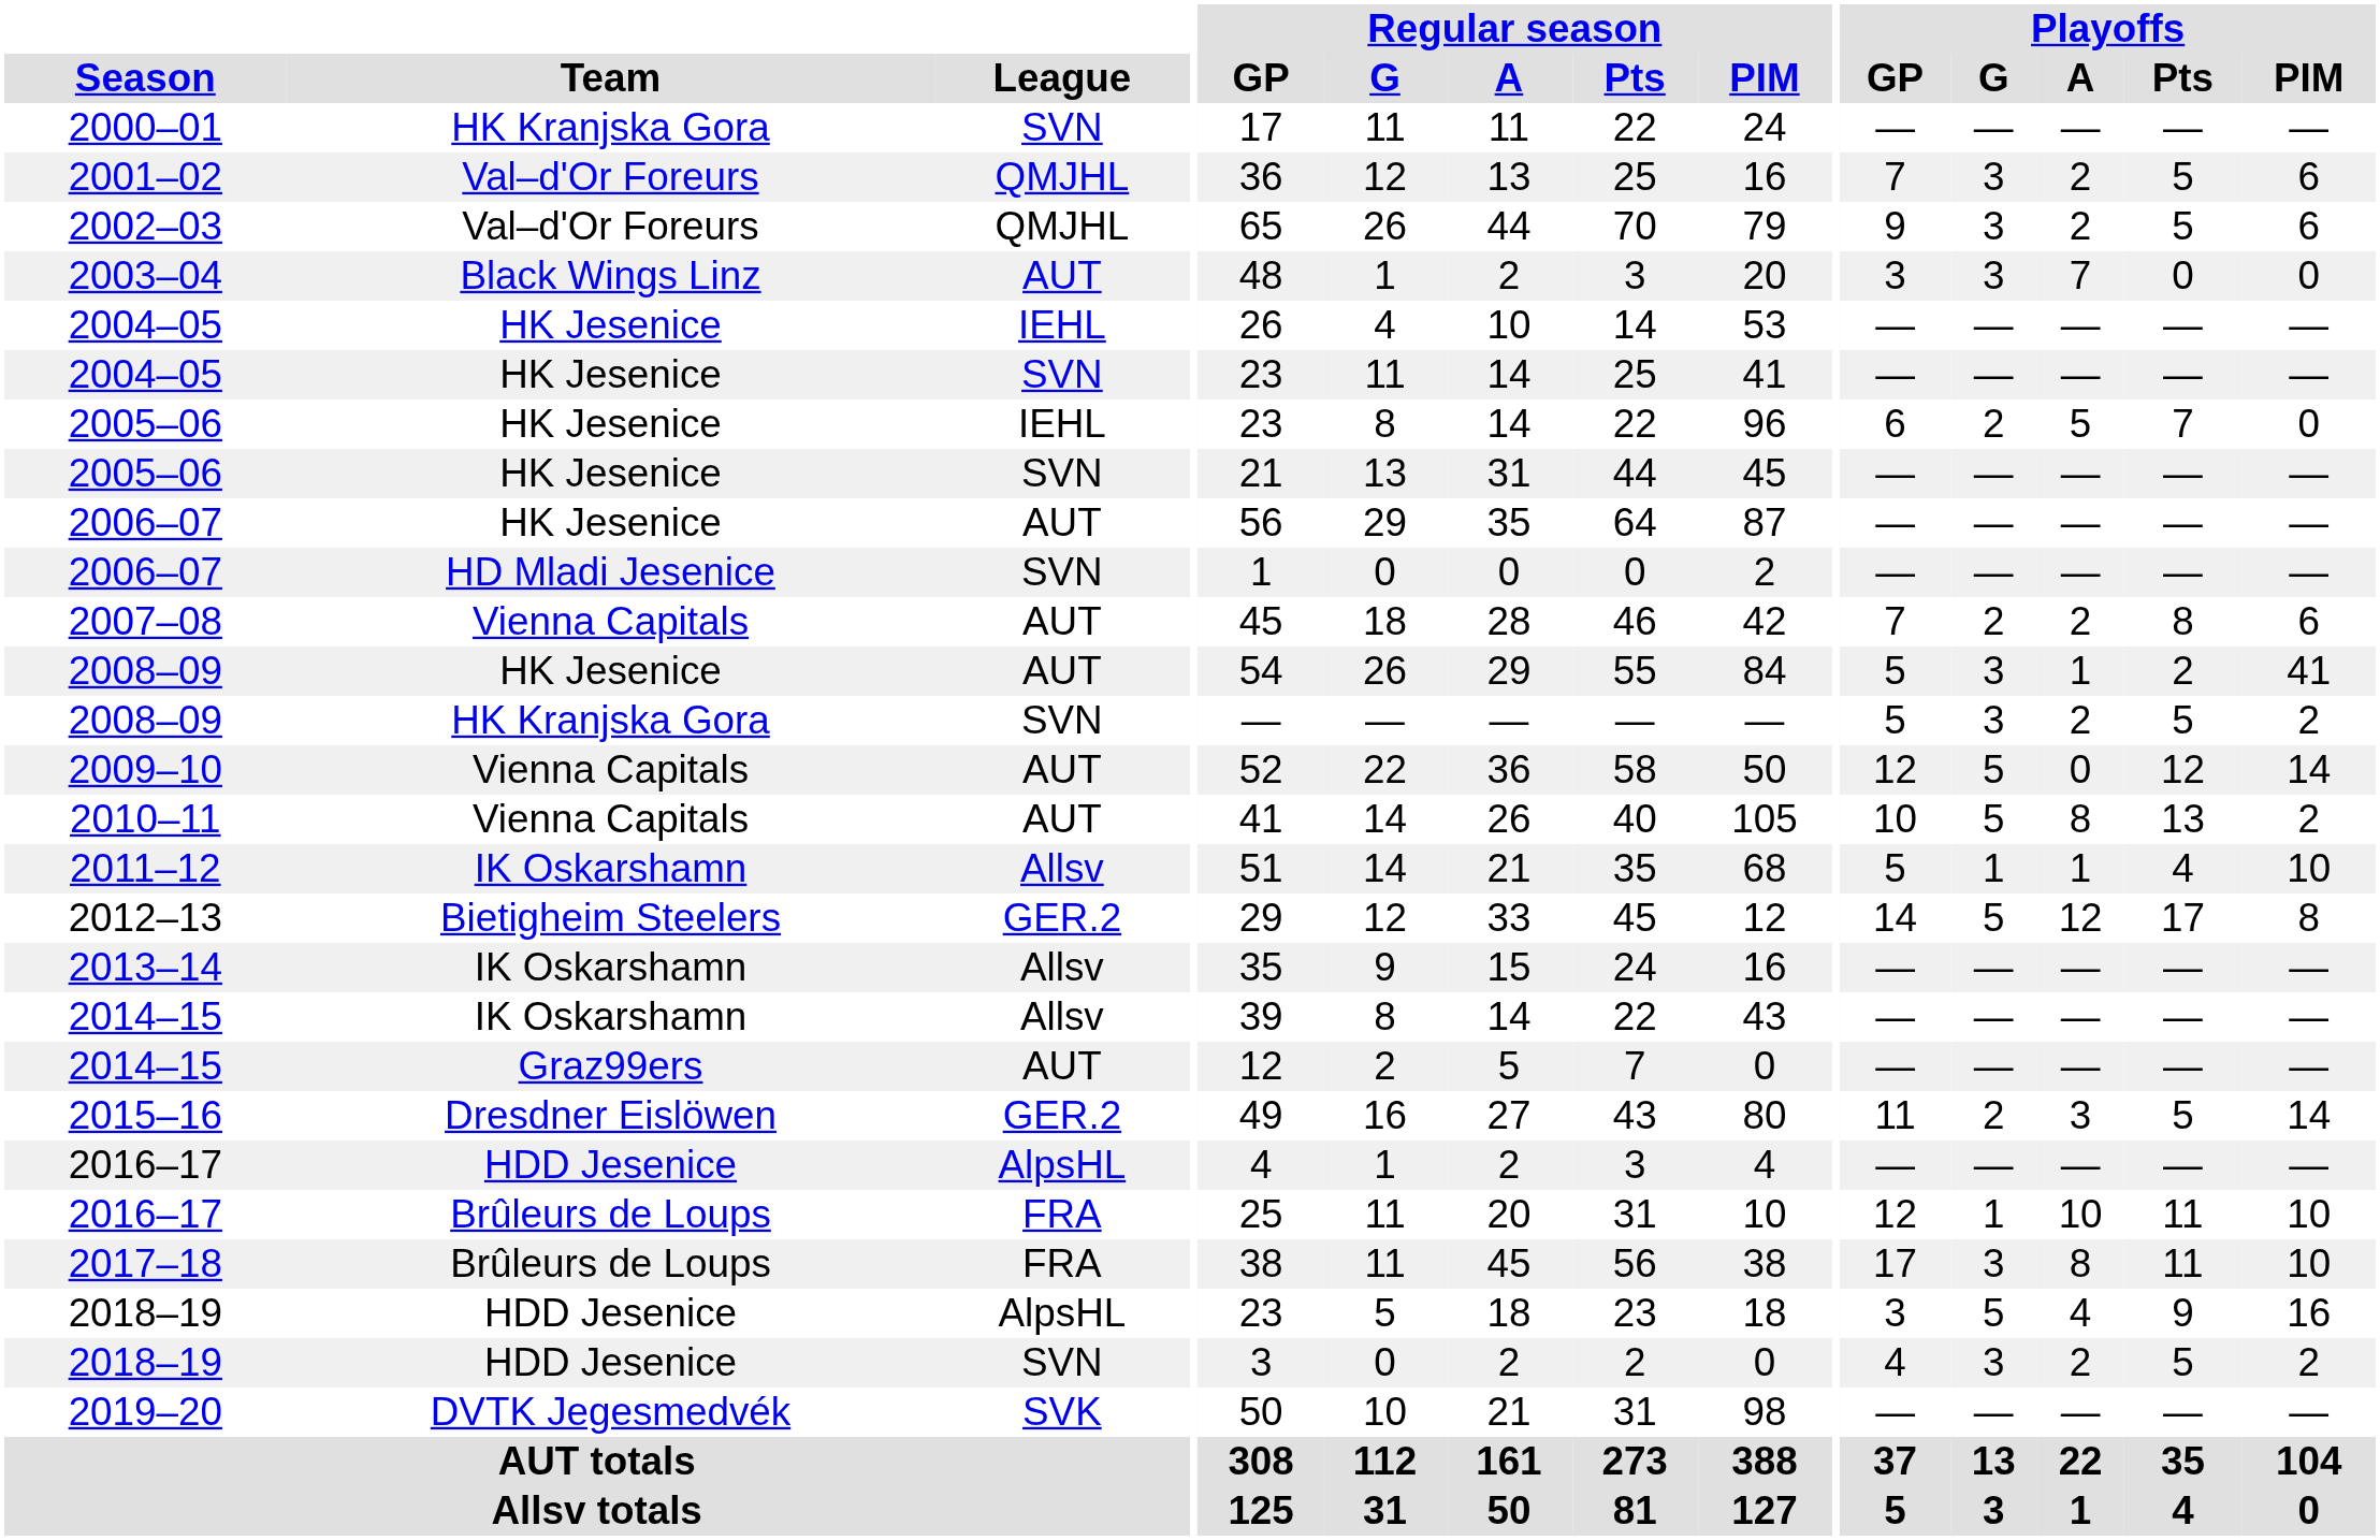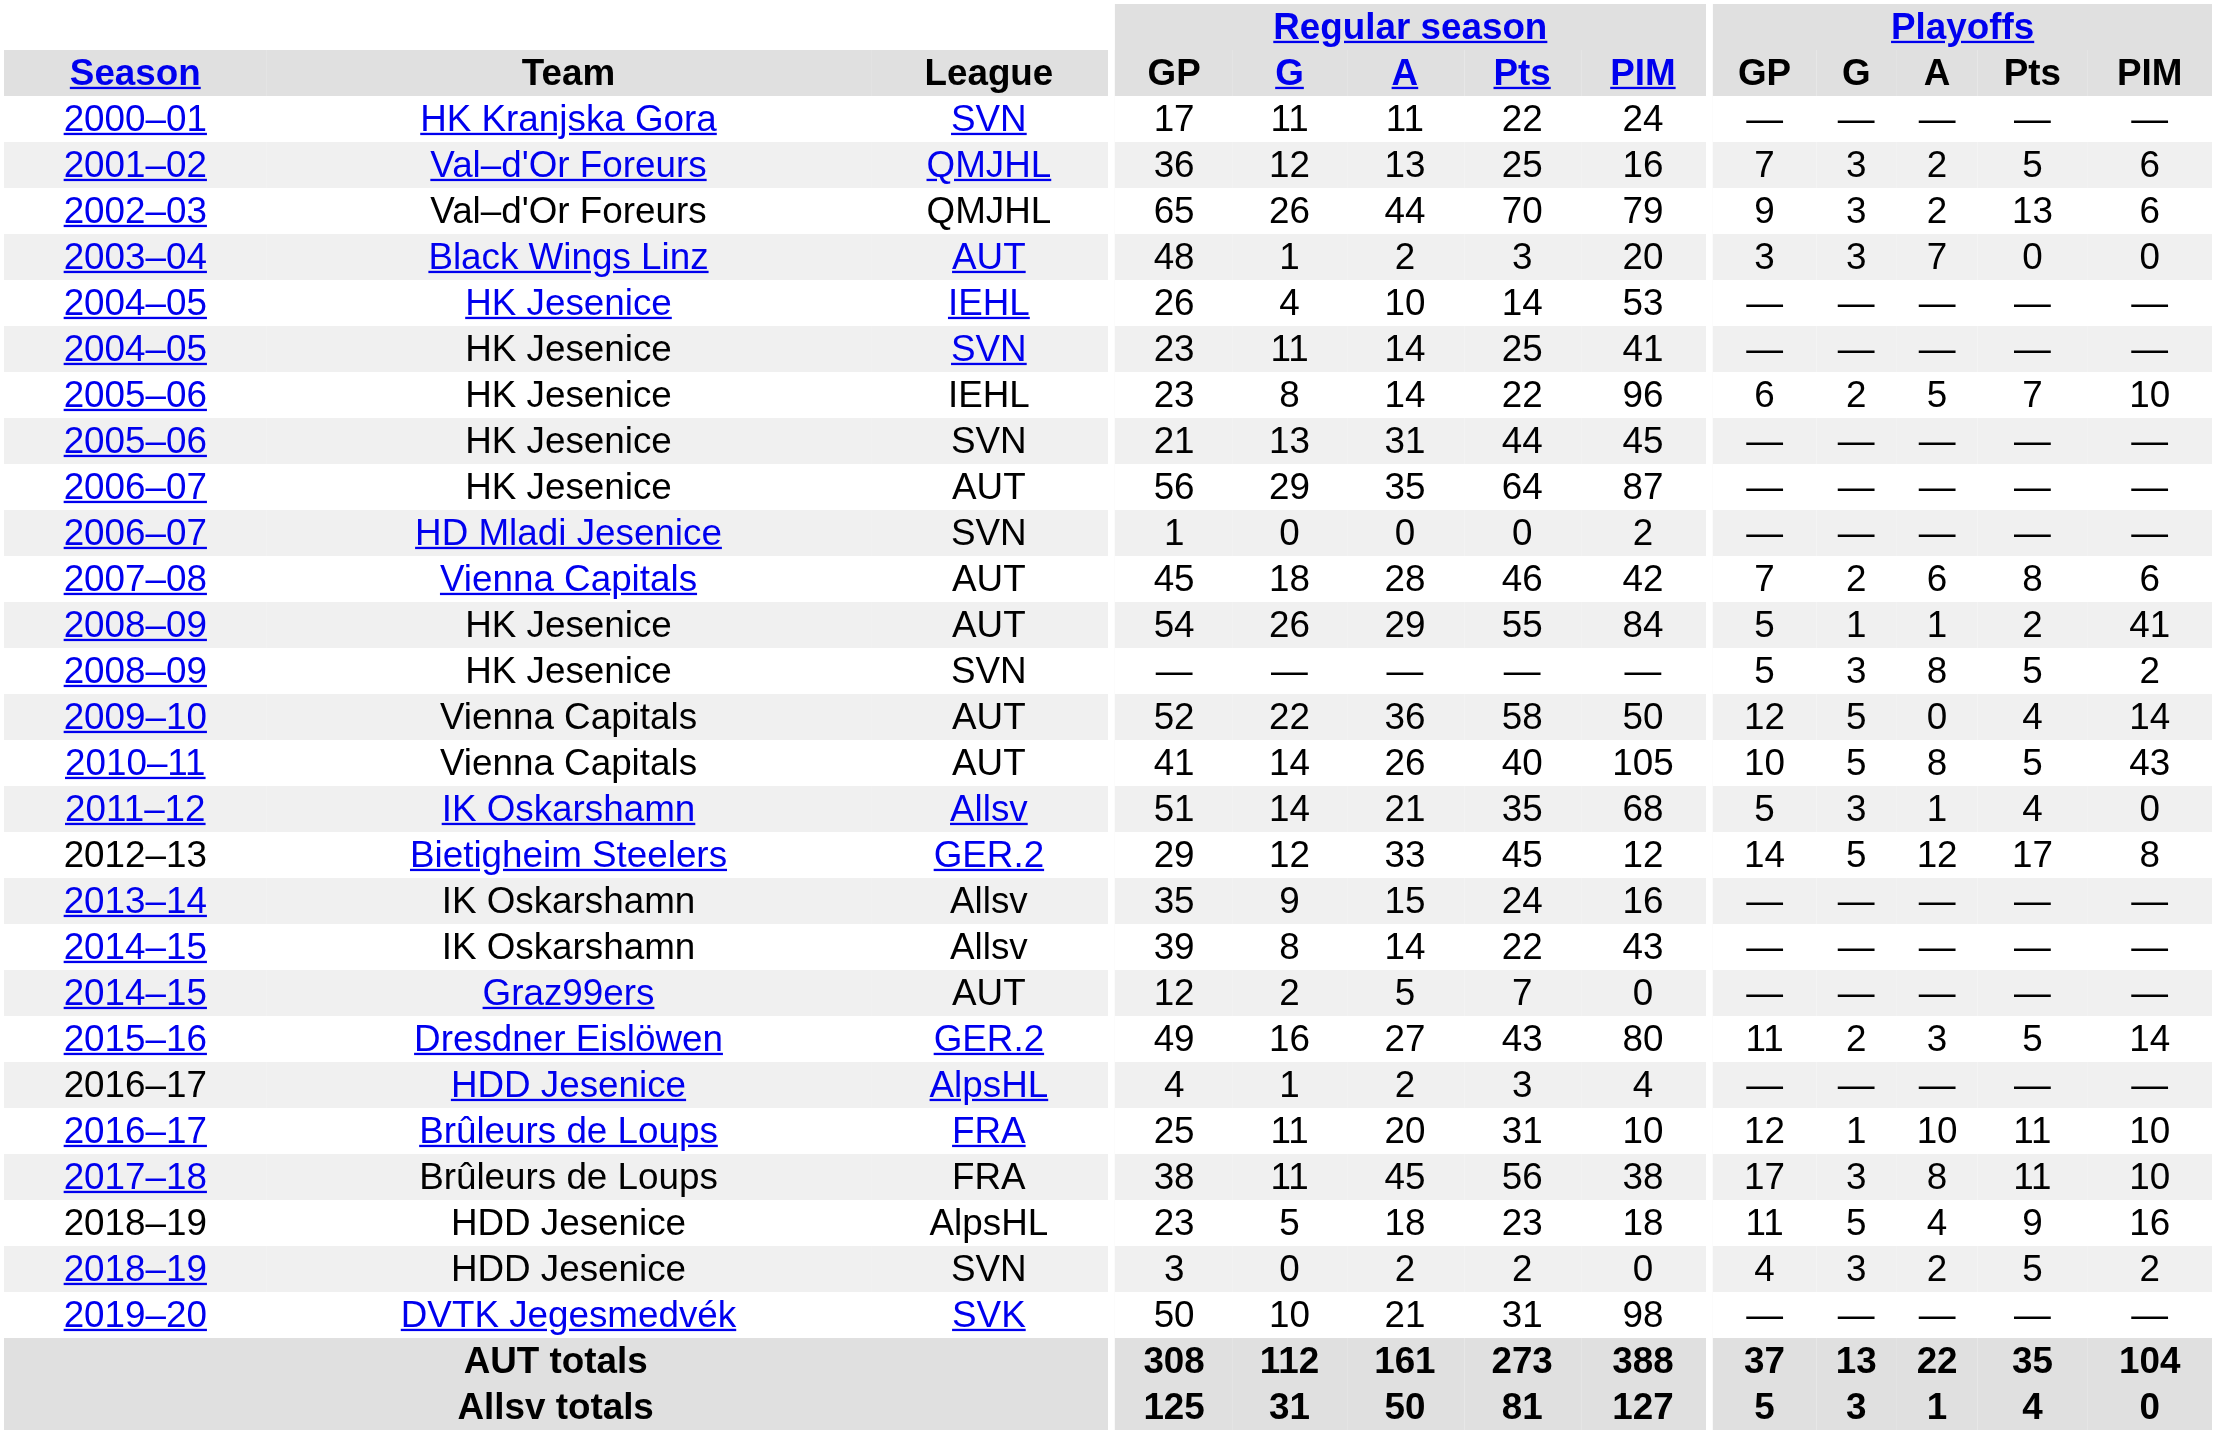 <table border="0" cellpadding="1" cellspacing="0" style="text-align:center; width:60em">
 <tr bgcolor="#e0e0e0">
 <th colspan="3" bgcolor="#ffffff"></th>
 <th rowspan="99" bgcolor="#ffffff"></th>
 <th colspan="5"><a href='#'>Regular season</a></th>
 <th rowspan="99" bgcolor="#ffffff"></th>
 <th colspan="5"><a href='#'>Playoffs</a></th>
 </tr>
 <tr bgcolor="#e0e0e0">
 <th><a href='#'>Season</a></th>
 <th>Team</th>
 <th>League</th>
 <th>GP</th>
 <th><a href='#'>G</a></th>
 <th><a href='#'>A</a></th>
 <th><a href='#'>Pts</a></th>
 <th><a href='#'>PIM</a></th>
 <th>GP</th>
 <th>G</th>
 <th>A</th>
 <th>Pts</th>
 <th>PIM</th>
 </tr>
 <tr>
 <td><a href='#'>2000–01</a></td>
 <td><a href='#'>HK Kranjska Gora</a></td>
 <td><a href='#'>SVN</a></td>
 <td>17</td>
 <td>11</td>
 <td>11</td>
 <td>22</td>
 <td>24</td>
 <td>—</td>
 <td>—</td>
 <td>—</td>
 <td>—</td>
 <td>—</td>
 </tr>
 <tr bgcolor="#f0f0f0">
 <td><a href='#'>2001–02</a></td>
 <td><a href='#'>Val–d'Or Foreurs</a></td>
 <td><a href='#'>QMJHL</a></td>
 <td>36</td>
 <td>12</td>
 <td>13</td>
 <td>25</td>
 <td>16</td>
 <td>7</td>
 <td>3</td>
 <td>2</td>
 <td>5</td>
 <td>6</td>
 </tr>
 <tr>
 <td><a href='#'>2002–03</a></td>
 <td>Val–d'Or Foreurs</td>
 <td>QMJHL</td>
 <td>65</td>
 <td>26</td>
 <td>44</td>
 <td>70</td>
 <td>79</td>
 <td>9</td>
 <td>3</td>
 <td>2</td>
-<td>5</td>
+<td>13</td>
 <td>6</td>
 </tr>
 <tr bgcolor="#f0f0f0">
 <td><a href='#'>2003–04</a></td>
 <td><a href='#'>Black Wings Linz</a></td>
 <td><a href='#'>AUT</a></td>
 <td>48</td>
 <td>1</td>
 <td>2</td>
 <td>3</td>
 <td>20</td>
 <td>3</td>
 <td>3</td>
 <td>7</td>
 <td>0</td>
 <td>0</td>
 </tr>
 <tr>
 <td><a href='#'>2004–05</a></td>
 <td><a href='#'>HK Jesenice</a></td>
 <td><a href='#'>IEHL</a></td>
 <td>26</td>
 <td>4</td>
 <td>10</td>
 <td>14</td>
 <td>53</td>
 <td>—</td>
 <td>—</td>
 <td>—</td>
 <td>—</td>
 <td>—</td>
 </tr>
 <tr bgcolor="#f0f0f0">
 <td><a href='#'>2004–05</a></td>
 <td>HK Jesenice</td>
 <td><a href='#'>SVN</a></td>
 <td>23</td>
 <td>11</td>
 <td>14</td>
 <td>25</td>
 <td>41</td>
 <td>—</td>
 <td>—</td>
 <td>—</td>
 <td>—</td>
 <td>—</td>
 </tr>
 <tr>
 <td><a href='#'>2005–06</a></td>
 <td>HK Jesenice</td>
 <td>IEHL</td>
 <td>23</td>
 <td>8</td>
 <td>14</td>
 <td>22</td>
 <td>96</td>
 <td>6</td>
 <td>2</td>
 <td>5</td>
 <td>7</td>
-<td>0</td>
+<td>10</td>
 </tr>
 <tr bgcolor="#f0f0f0">
 <td><a href='#'>2005–06</a></td>
 <td>HK Jesenice</td>
 <td>SVN</td>
 <td>21</td>
 <td>13</td>
 <td>31</td>
 <td>44</td>
 <td>45</td>
 <td>—</td>
 <td>—</td>
 <td>—</td>
 <td>—</td>
 <td>—</td>
 </tr>
 <tr>
 <td><a href='#'>2006–07</a></td>
 <td>HK Jesenice</td>
 <td>AUT</td>
 <td>56</td>
 <td>29</td>
 <td>35</td>
 <td>64</td>
 <td>87</td>
 <td>—</td>
 <td>—</td>
 <td>—</td>
 <td>—</td>
 <td>—</td>
 </tr>
 <tr bgcolor="#f0f0f0">
 <td><a href='#'>2006–07</a></td>
 <td><a href='#'>HD Mladi Jesenice</a></td>
 <td>SVN</td>
 <td>1</td>
 <td>0</td>
 <td>0</td>
 <td>0</td>
 <td>2</td>
 <td>—</td>
 <td>—</td>
 <td>—</td>
 <td>—</td>
 <td>—</td>
 </tr>
 <tr>
 <td><a href='#'>2007–08</a></td>
 <td><a href='#'>Vienna Capitals</a></td>
 <td>AUT</td>
 <td>45</td>
 <td>18</td>
 <td>28</td>
 <td>46</td>
 <td>42</td>
 <td>7</td>
 <td>2</td>
-<td>2</td>
+<td>6</td>
 <td>8</td>
 <td>6</td>
 </tr>
 <tr bgcolor="#f0f0f0">
 <td><a href='#'>2008–09</a></td>
 <td>HK Jesenice</td>
 <td>AUT</td>
 <td>54</td>
 <td>26</td>
 <td>29</td>
 <td>55</td>
 <td>84</td>
 <td>5</td>
-<td>3</td>
+<td>1</td>
 <td>1</td>
 <td>2</td>
 <td>41</td>
 </tr>
 <tr>
 <td><a href='#'>2008–09</a></td>
-<td><a href='#'>HK Kranjska Gora</a></td>
+<td>HK Jesenice</td>
 <td>SVN</td>
 <td>—</td>
 <td>—</td>
 <td>—</td>
 <td>—</td>
 <td>—</td>
 <td>5</td>
 <td>3</td>
-<td>2</td>
+<td>8</td>
 <td>5</td>
 <td>2</td>
 </tr>
 <tr bgcolor="#f0f0f0">
 <td><a href='#'>2009–10</a></td>
 <td>Vienna Capitals</td>
 <td>AUT</td>
 <td>52</td>
 <td>22</td>
 <td>36</td>
 <td>58</td>
 <td>50</td>
 <td>12</td>
 <td>5</td>
 <td>0</td>
-<td>12</td>
+<td>4</td>
 <td>14</td>
 </tr>
 <tr>
 <td><a href='#'>2010–11</a></td>
 <td>Vienna Capitals</td>
 <td>AUT</td>
 <td>41</td>
 <td>14</td>
 <td>26</td>
 <td>40</td>
 <td>105</td>
 <td>10</td>
 <td>5</td>
 <td>8</td>
-<td>13</td>
-<td>2</td>
+<td>5</td>
+<td>43</td>
 </tr>
 <tr bgcolor="#f0f0f0">
 <td><a href='#'>2011–12</a></td>
 <td><a href='#'>IK Oskarshamn</a></td>
 <td><a href='#'>Allsv</a></td>
 <td>51</td>
 <td>14</td>
 <td>21</td>
 <td>35</td>
 <td>68</td>
 <td>5</td>
-<td>1</td>
+<td>3</td>
 <td>1</td>
 <td>4</td>
-<td>10</td>
+<td>0</td>
 </tr>
 <tr>
 <td>2012–13</td>
 <td><a href='#'>Bietigheim Steelers</a></td>
 <td><a href='#'>GER.2</a></td>
 <td>29</td>
 <td>12</td>
 <td>33</td>
 <td>45</td>
 <td>12</td>
 <td>14</td>
 <td>5</td>
 <td>12</td>
 <td>17</td>
 <td>8</td>
 </tr>
 <tr bgcolor="#f0f0f0">
 <td><a href='#'>2013–14</a></td>
 <td>IK Oskarshamn</td>
 <td>Allsv</td>
 <td>35</td>
 <td>9</td>
 <td>15</td>
 <td>24</td>
 <td>16</td>
 <td>—</td>
 <td>—</td>
 <td>—</td>
 <td>—</td>
 <td>—</td>
 </tr>
 <tr>
 <td><a href='#'>2014–15</a></td>
 <td>IK Oskarshamn</td>
 <td>Allsv</td>
 <td>39</td>
 <td>8</td>
 <td>14</td>
 <td>22</td>
 <td>43</td>
 <td>—</td>
 <td>—</td>
 <td>—</td>
 <td>—</td>
 <td>—</td>
 </tr>
 <tr bgcolor="#f0f0f0">
 <td><a href='#'>2014–15</a></td>
 <td><a href='#'>Graz99ers</a></td>
 <td>AUT</td>
 <td>12</td>
 <td>2</td>
 <td>5</td>
 <td>7</td>
 <td>0</td>
 <td>—</td>
 <td>—</td>
 <td>—</td>
 <td>—</td>
 <td>—</td>
 </tr>
 <tr>
 <td><a href='#'>2015–16</a></td>
 <td><a href='#'>Dresdner Eislöwen</a></td>
 <td><a href='#'>GER.2</a></td>
 <td>49</td>
 <td>16</td>
 <td>27</td>
 <td>43</td>
 <td>80</td>
 <td>11</td>
 <td>2</td>
 <td>3</td>
 <td>5</td>
 <td>14</td>
 </tr>
 <tr bgcolor="#f0f0f0">
 <td>2016–17</td>
 <td><a href='#'>HDD Jesenice</a></td>
 <td><a href='#'>AlpsHL</a></td>
 <td>4</td>
 <td>1</td>
 <td>2</td>
 <td>3</td>
 <td>4</td>
 <td>—</td>
 <td>—</td>
 <td>—</td>
 <td>—</td>
 <td>—</td>
 </tr>
 <tr>
 <td><a href='#'>2016–17</a></td>
 <td><a href='#'>Brûleurs de Loups</a></td>
 <td><a href='#'>FRA</a></td>
 <td>25</td>
 <td>11</td>
 <td>20</td>
 <td>31</td>
 <td>10</td>
 <td>12</td>
 <td>1</td>
 <td>10</td>
 <td>11</td>
 <td>10</td>
 </tr>
 <tr bgcolor="#f0f0f0">
 <td><a href='#'>2017–18</a></td>
 <td>Brûleurs de Loups</td>
 <td>FRA</td>
 <td>38</td>
 <td>11</td>
 <td>45</td>
 <td>56</td>
 <td>38</td>
 <td>17</td>
 <td>3</td>
 <td>8</td>
 <td>11</td>
 <td>10</td>
 </tr>
 <tr>
 <td>2018–19</td>
 <td>HDD Jesenice</td>
 <td>AlpsHL</td>
 <td>23</td>
 <td>5</td>
 <td>18</td>
 <td>23</td>
 <td>18</td>
-<td>3</td>
+<td>11</td>
 <td>5</td>
 <td>4</td>
 <td>9</td>
 <td>16</td>
 </tr>
 <tr bgcolor="#f0f0f0">
 <td><a href='#'>2018–19</a></td>
 <td>HDD Jesenice</td>
 <td>SVN</td>
 <td>3</td>
 <td>0</td>
 <td>2</td>
 <td>2</td>
 <td>0</td>
 <td>4</td>
 <td>3</td>
 <td>2</td>
 <td>5</td>
 <td>2</td>
 </tr>
 <tr>
 <td><a href='#'>2019–20</a></td>
 <td><a href='#'>DVTK Jegesmedvék</a></td>
 <td><a href='#'>SVK</a></td>
 <td>50</td>
 <td>10</td>
 <td>21</td>
 <td>31</td>
 <td>98</td>
 <td>—</td>
 <td>—</td>
 <td>—</td>
 <td>—</td>
 <td>—</td>
 </tr>
 <tr bgcolor="#e0e0e0">
 <th colspan="3">AUT totals</th>
 <th>308</th>
 <th>112</th>
 <th>161</th>
 <th>273</th>
 <th>388</th>
 <th>37</th>
 <th>13</th>
 <th>22</th>
 <th>35</th>
 <th>104</th>
 </tr>
 <tr bgcolor="#e0e0e0">
 <th colspan="3">Allsv totals</th>
 <th>125</th>
 <th>31</th>
 <th>50</th>
 <th>81</th>
 <th>127</th>
 <th>5</th>
 <th>3</th>
 <th>1</th>
 <th>4</th>
 <th>0</th>
 </tr>
 </table>
